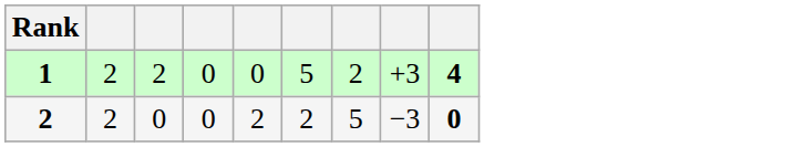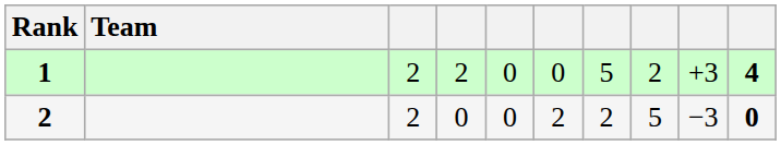 <table class="wikitable" style="text-align:center">
 <tr>
 <th width=30>Rank</th>
+<th style="width:165px; text-align:left;">Team</th>
 <th width=20></th>
 <th width=20></th>
 <th width=20></th>
 <th width=20></th>
 <th width=20></th>
 <th width=20></th>
 <th width=20></th>
 <th width=20></th>
 </tr>
 <tr style="text-align:center; background:#cfc;">
 <td><strong>1</strong></td>
+<td style="text-align:left;"></td>
 <td>2</td>
 <td>2</td>
 <td>0</td>
 <td>0</td>
 <td>5</td>
 <td>2</td>
 <td>+3</td>
 <td><strong>4</strong></td>
 </tr>
 <tr style="text-align:center; background:#f5f5f5;">
 <td><strong>2</strong></td>
+<td style="text-align:left;"></td>
 <td>2</td>
 <td>0</td>
 <td>0</td>
 <td>2</td>
 <td>2</td>
 <td>5</td>
 <td>−3</td>
 <td><strong>0</strong></td>
 </tr>
 </table>
